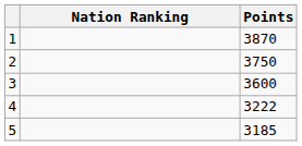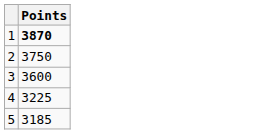 <table class="wikitable col3right">
 <tr>
 <th></th>
-<th style="width:200px; white-space:nowrap;">Nation Ranking</th>
 <th style="width:20px;">Points</th>
 </tr>
 <tr>
 <td>1</td>
-<td></td>
-<td>3870</td>
+<td><strong>3870</strong></td>
 </tr>
 <tr>
 <td>2</td>
-<td></td>
 <td>3750</td>
 </tr>
 <tr>
 <td>3</td>
-<td></td>
 <td>3600</td>
 </tr>
 <tr>
 <td>4</td>
-<td></td>
-<td>3222</td>
+<td>3225</td>
 </tr>
 <tr>
 <td>5</td>
-<td></td>
 <td>3185</td>
 </tr>
 </table>
